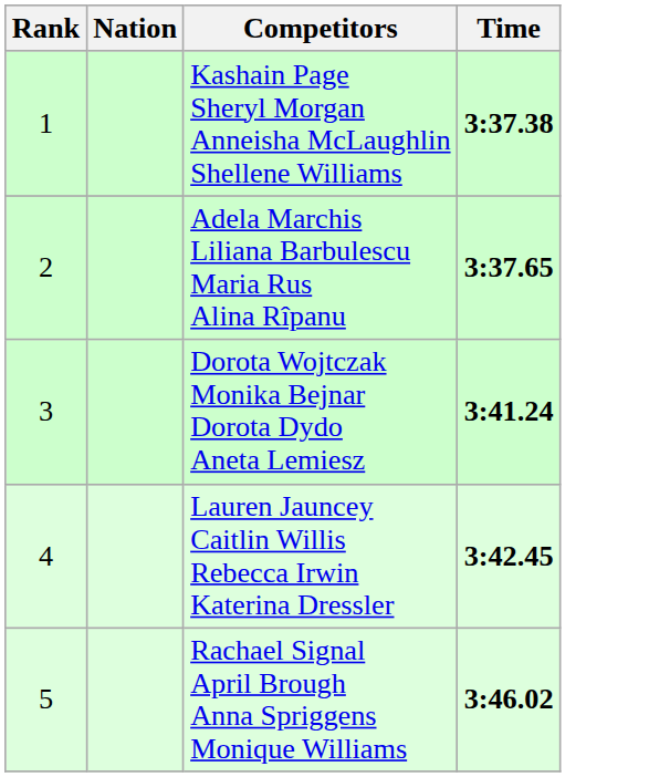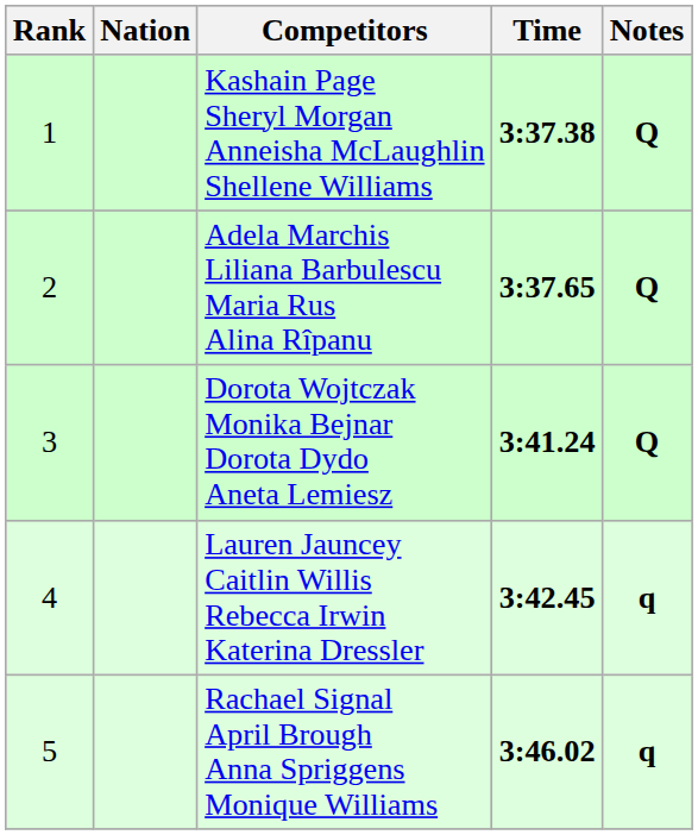 <table class="wikitable sortable" style="text-align:center">
 <tr>
 <th>Rank</th>
 <th>Nation</th>
 <th>Competitors</th>
 <th>Time</th>
+<th>Notes</th>
 </tr>
 <tr bgcolor=ccffcc>
 <td>1</td>
 <td align=left></td>
 <td align=left><a href='#'>Kashain Page</a><br><a href='#'>Sheryl Morgan</a><br><a href='#'>Anneisha McLaughlin</a><br><a href='#'>Shellene Williams</a></td>
 <td><strong>3:37.38</strong></td>
+<td><strong>Q</strong></td>
 </tr>
 <tr bgcolor=ccffcc>
 <td>2</td>
 <td align=left></td>
 <td align=left><a href='#'>Adela Marchis</a><br><a href='#'>Liliana Barbulescu</a><br><a href='#'>Maria Rus</a><br><a href='#'>Alina Rîpanu</a></td>
 <td><strong>3:37.65</strong></td>
+<td><strong>Q</strong></td>
 </tr>
 <tr bgcolor=ccffcc>
 <td>3</td>
 <td align=left></td>
 <td align=left><a href='#'>Dorota Wojtczak</a><br><a href='#'>Monika Bejnar</a><br><a href='#'>Dorota Dydo</a><br><a href='#'>Aneta Lemiesz</a></td>
 <td><strong>3:41.24</strong></td>
+<td><strong>Q</strong></td>
 </tr>
 <tr bgcolor=ddffdd>
 <td>4</td>
 <td align=left></td>
 <td align=left><a href='#'>Lauren Jauncey</a><br><a href='#'>Caitlin Willis</a><br><a href='#'>Rebecca Irwin</a><br><a href='#'>Katerina Dressler</a></td>
 <td><strong>3:42.45</strong></td>
+<td><strong>q</strong></td>
 </tr>
 <tr bgcolor=ddffdd>
 <td>5</td>
 <td align=left></td>
 <td align=left><a href='#'>Rachael Signal</a><br><a href='#'>April Brough</a><br><a href='#'>Anna Spriggens</a><br><a href='#'>Monique Williams</a></td>
 <td><strong>3:46.02</strong></td>
+<td><strong>q</strong></td>
 </tr>
 </table>
